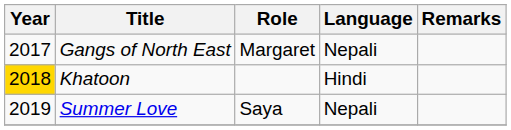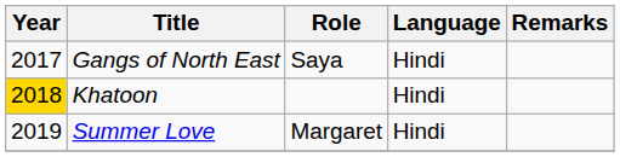 <table class="wikitable sortable">
 <tr>
 <th>Year</th>
 <th>Title</th>
 <th>Role</th>
 <th>Language</th>
 <th>Remarks</th>
 </tr>
 <tr>
 <td>2017</td>
 <td><em>Gangs of North East</em></td>
-<td>Margaret</td>
-<td>Nepali</td>
+<td>Saya</td>
+<td>Hindi</td>
 <td></td>
 </tr>
 <tr>
 <td style="background: gold;">2018</td>
 <td><em>Khatoon</em></td>
 <td></td>
 <td>Hindi</td>
 <td></td>
 </tr>
 <tr>
 <td>2019</td>
 <td><em><a href='#'>Summer Love</a></em></td>
-<td>Saya</td>
-<td>Nepali</td>
+<td>Margaret</td>
+<td>Hindi</td>
 <td></td>
 </tr>
 <tr>
 </tr>
 </table>
